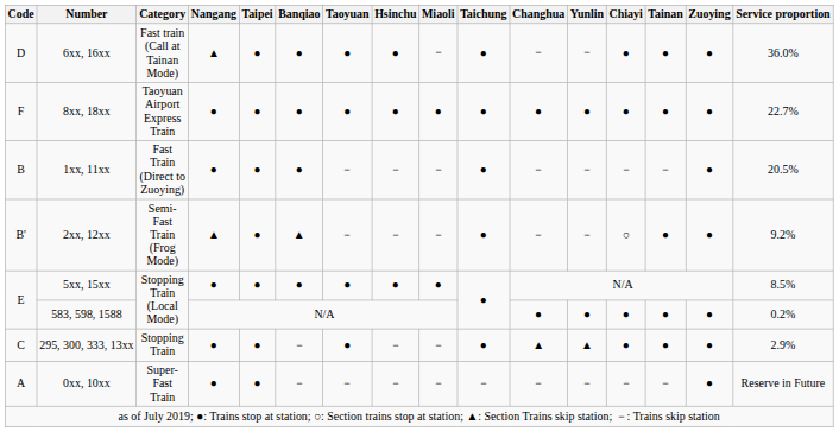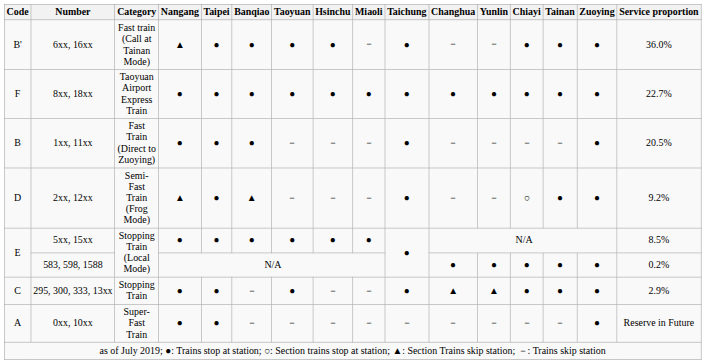 <table class="wikitable sortable" style="text-align:center">
 <tr>
 <th style="width:1em;" class="unsortable">Code</th>
 <th style="width:8em;" class="unsortable">Number</th>
 <th style="width:1em;" class="unsortable">Category</th>
 <th style="width:1em;" class="unsortable">Nangang</th>
 <th style="width:1em;" class="unsortable">Taipei</th>
 <th style="width:1em;" class="unsortable">Banqiao</th>
 <th style="width:1em;" class="unsortable">Taoyuan</th>
 <th style="width:1em;" class="unsortable">Hsinchu</th>
 <th style="width:1em;" class="unsortable">Miaoli</th>
 <th style="width:1em;" class="unsortable">Taichung</th>
 <th style="width:1em;" class="unsortable">Changhua</th>
 <th style="width:1em;" class="unsortable">Yunlin</th>
 <th style="width:1em;" class="unsortable">Chiayi</th>
 <th style="width:1em;" class="unsortable">Tainan</th>
 <th style="width:1em;" class="unsortable">Zuoying</th>
 <th>Service proportion</th>
 </tr>
 <tr>
-<td>D</td>
+<td>B'</td>
 <td>6xx, 16xx</td>
 <td>Fast train (Call at Tainan Mode)</td>
 <td>▲</td>
 <td>●</td>
 <td>●</td>
 <td>●</td>
 <td>●</td>
 <td>－</td>
 <td>●</td>
 <td>－</td>
 <td>－</td>
 <td>●</td>
 <td>●</td>
 <td>●</td>
 <td>36.0%</td>
 </tr>
 <tr>
 <td>F</td>
 <td>8xx, 18xx</td>
 <td>Taoyuan Airport Express Train</td>
 <td>●</td>
 <td>●</td>
 <td>●</td>
 <td>●</td>
 <td>●</td>
 <td>●</td>
 <td>●</td>
 <td>●</td>
 <td>●</td>
 <td>●</td>
 <td>●</td>
 <td>●</td>
 <td>22.7%</td>
 </tr>
 <tr>
 <td>B</td>
 <td>1xx, 11xx</td>
 <td>Fast Train (Direct to Zuoying)</td>
 <td>●</td>
 <td>●</td>
 <td>●</td>
 <td>－</td>
 <td>－</td>
 <td>－</td>
 <td>●</td>
 <td>－</td>
 <td>－</td>
 <td>－</td>
 <td>－</td>
 <td>●</td>
 <td>20.5%</td>
 </tr>
 <tr>
-<td>B'</td>
+<td>D</td>
 <td>2xx, 12xx</td>
 <td>Semi-Fast Train (Frog Mode)</td>
 <td>▲</td>
 <td>●</td>
 <td>▲</td>
 <td>－</td>
 <td>－</td>
 <td>－</td>
 <td>●</td>
 <td>－</td>
 <td>－</td>
 <td>○</td>
 <td>●</td>
 <td>●</td>
 <td>9.2%</td>
 </tr>
 <tr>
 <td rowspan="2">E</td>
 <td>5xx, 15xx</td>
 <td rowspan="2">Stopping Train (Local Mode)</td>
 <td>●</td>
 <td>●</td>
 <td>●</td>
 <td>●</td>
 <td>●</td>
 <td>●</td>
 <td rowspan="2">●</td>
 <td colspan="5"> N/A</td>
 <td>8.5%</td>
 </tr>
 <tr>
 <td>583, 598, 1588</td>
 <td colspan="6"> N/A</td>
 <td>●</td>
 <td>●</td>
 <td>●</td>
 <td>●</td>
 <td>●</td>
 <td>0.2%</td>
 </tr>
 <tr>
 <td>C</td>
 <td>295, 300, 333, 13xx</td>
 <td>Stopping Train</td>
 <td>●</td>
 <td>●</td>
 <td>－</td>
 <td>●</td>
 <td>－</td>
 <td>－</td>
 <td>●</td>
 <td>▲</td>
 <td>▲</td>
 <td>●</td>
 <td>●</td>
 <td>●</td>
 <td>2.9%</td>
 </tr>
 <tr>
 <td>A</td>
 <td>0xx, 10xx</td>
 <td>Super-Fast Train</td>
 <td>●</td>
 <td>●</td>
 <td>－</td>
 <td>－</td>
 <td>－</td>
 <td>－</td>
 <td>－</td>
 <td>－</td>
 <td>－</td>
 <td>－</td>
 <td>－</td>
 <td>●</td>
 <td>Reserve in Future</td>
 </tr>
 <tr>
 <td colspan="16">as of July 2019; ●: Trains stop at station; ○: Section trains stop at station; ▲: Section Trains skip station; －: Trains skip station</td>
 </tr>
 </table>
